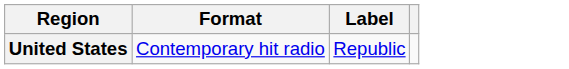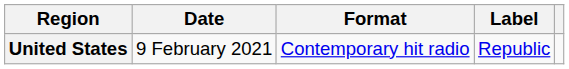 <table class="wikitable plainrowheaders">
 <tr>
 <th scope="col">Region</th>
+<th scope="col">Date</th>
 <th scope="col">Format</th>
 <th scope="col">Label</th>
 <th scope="col"></th>
 </tr>
 <tr>
 <th scope="row">United States</th>
+<td>9 February 2021</td>
 <td><a href='#'>Contemporary hit radio</a></td>
 <td><a href='#'>Republic</a></td>
 <td></td>
 </tr>
 </table>
